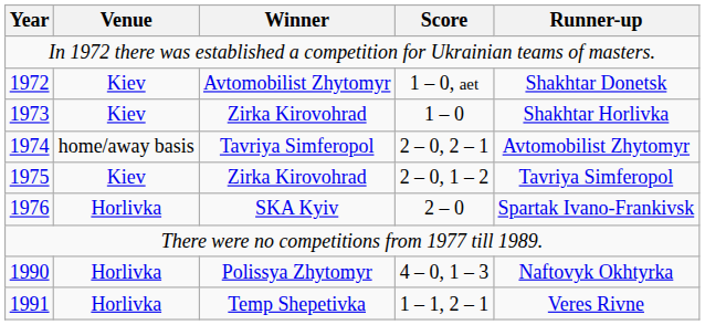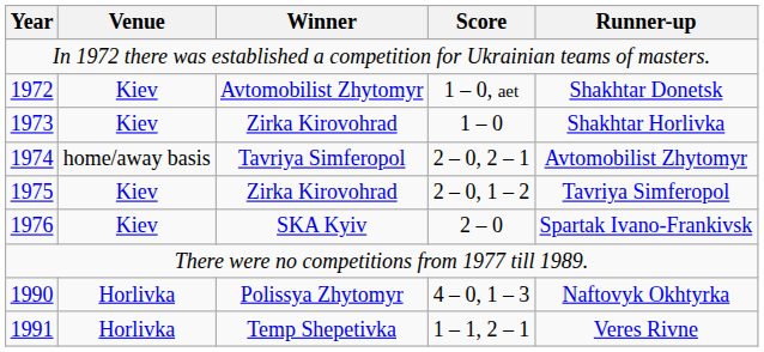 <table class="wikitable" style="text-align: center;">
 <tr>
 <th>Year</th>
 <th>Venue</th>
 <th>Winner</th>
 <th>Score</th>
 <th>Runner-up</th>
 </tr>
 <tr>
 <td colspan=5 align=center><em>In 1972 there was established a competition for Ukrainian teams of masters.</em></td>
 </tr>
 <tr>
 <td><a href='#'>1972</a></td>
 <td><a href='#'>Kiev</a></td>
 <td><a href='#'>Avtomobilist Zhytomyr</a></td>
 <td>1 – 0, <small>aet</small></td>
 <td><a href='#'>Shakhtar Donetsk</a></td>
 </tr>
 <tr>
 <td><a href='#'>1973</a></td>
 <td><a href='#'>Kiev</a></td>
 <td><a href='#'>Zirka Kirovohrad</a></td>
 <td>1 – 0</td>
 <td><a href='#'>Shakhtar Horlivka</a></td>
 </tr>
 <tr>
 <td><a href='#'>1974</a></td>
 <td>home/away basis</td>
 <td><a href='#'>Tavriya Simferopol</a></td>
 <td>2 – 0, 2 – 1</td>
 <td><a href='#'>Avtomobilist Zhytomyr</a></td>
 </tr>
 <tr>
 <td><a href='#'>1975</a></td>
 <td><a href='#'>Kiev</a></td>
 <td><a href='#'>Zirka Kirovohrad</a></td>
 <td>2 – 0, 1 – 2</td>
 <td><a href='#'>Tavriya Simferopol</a></td>
 </tr>
 <tr>
 <td><a href='#'>1976</a></td>
-<td><a href='#'>Horlivka</a></td>
+<td><a href='#'>Kiev</a></td>
 <td><a href='#'>SKA Kyiv</a></td>
 <td>2 – 0</td>
 <td><a href='#'>Spartak Ivano-Frankivsk</a></td>
 </tr>
 <tr>
 <td colspan=5 align=center><em>There were no competitions from 1977 till 1989.</em></td>
 </tr>
 <tr>
 <td><a href='#'>1990</a></td>
 <td><a href='#'>Horlivka</a></td>
 <td><a href='#'>Polissya Zhytomyr</a></td>
 <td>4 – 0, 1 – 3</td>
 <td><a href='#'>Naftovyk Okhtyrka</a></td>
 </tr>
 <tr>
 <td><a href='#'>1991</a></td>
 <td><a href='#'>Horlivka</a></td>
 <td><a href='#'>Temp Shepetivka</a></td>
 <td>1 – 1, 2 – 1</td>
 <td><a href='#'>Veres Rivne</a></td>
 </tr>
 </table>
